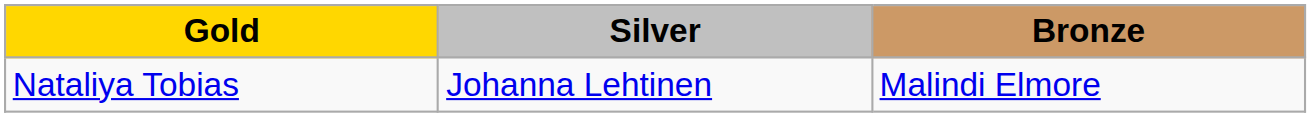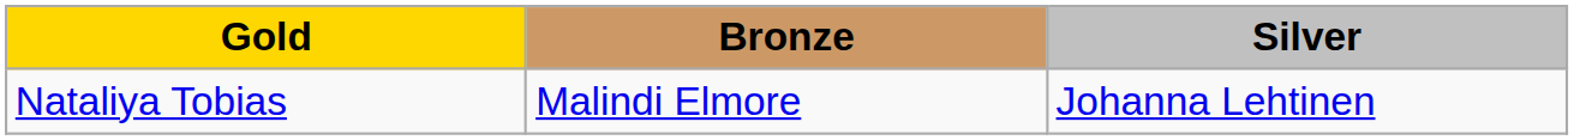 <table class="wikitable" style="text-align:left">
 <tr align="center">
 <td width=200 bgcolor=gold><strong>Gold</strong></td>
+<td width=200 bgcolor=CC9966><strong>Bronze</strong></td>
 <td width=200 bgcolor=silver><strong>Silver</strong></td>
-<td width=200 bgcolor=CC9966><strong>Bronze</strong></td>
 </tr>
 <tr>
 <td><a href='#'>Nataliya Tobias</a><br><em></em></td>
+<td><a href='#'>Malindi Elmore</a><br><em></em></td>
 <td><a href='#'>Johanna Lehtinen</a><br><em></em></td>
-<td><a href='#'>Malindi Elmore</a><br><em></em></td>
 </tr>
 </table>
